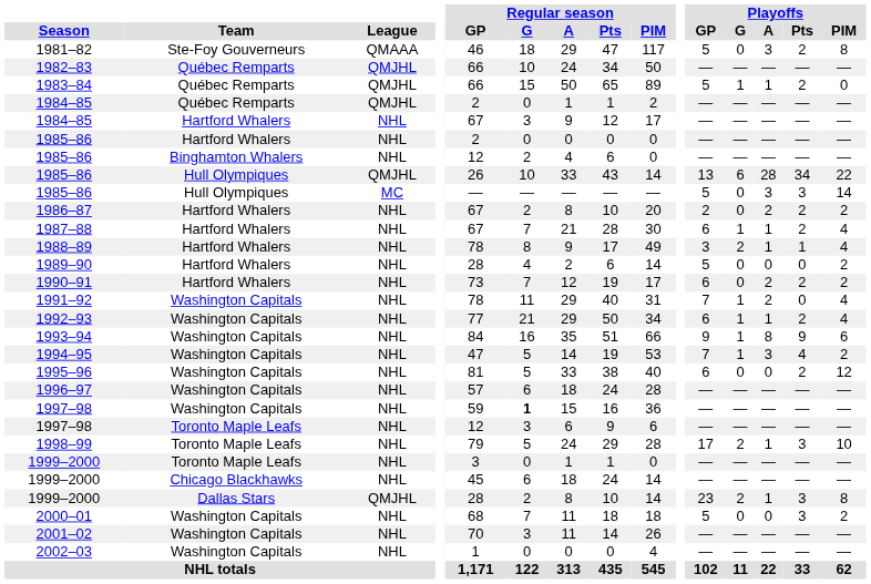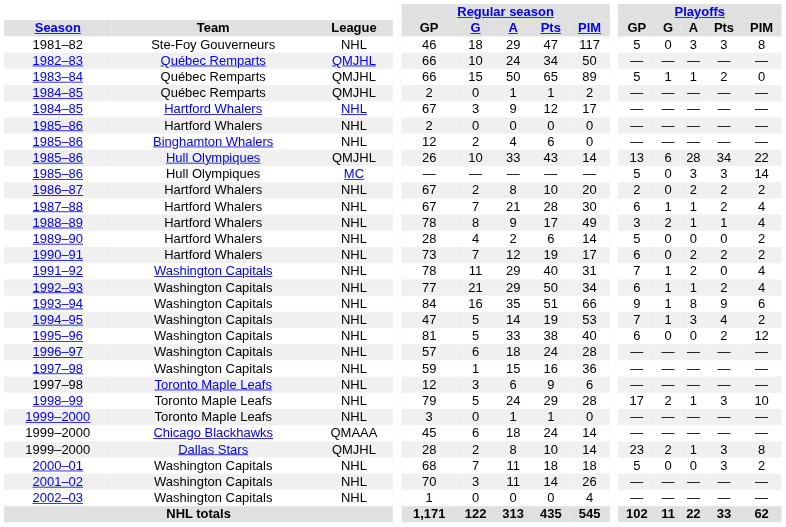 <table border="0" cellpadding="1" cellspacing="0" style="text-align:center; width:60em">
 <tr bgcolor="#e0e0e0">
 <th colspan="3" bgcolor="#ffffff"> </th>
 <th rowspan="99" bgcolor="#ffffff"> </th>
 <th colspan="5"><a href='#'>Regular season</a></th>
 <th rowspan="99" bgcolor="#ffffff"> </th>
 <th colspan="5"><a href='#'>Playoffs</a></th>
 </tr>
 <tr bgcolor="#e0e0e0">
 <th><a href='#'>Season</a></th>
 <th>Team</th>
 <th>League</th>
 <th>GP</th>
 <th><a href='#'>G</a></th>
 <th><a href='#'>A</a></th>
 <th><a href='#'>Pts</a></th>
 <th><a href='#'>PIM</a></th>
 <th>GP</th>
 <th>G</th>
 <th>A</th>
 <th>Pts</th>
 <th>PIM</th>
 </tr>
 <tr>
 <td>1981–82</td>
 <td>Ste-Foy Gouverneurs</td>
-<td>QMAAA</td>
+<td>NHL</td>
 <td>46</td>
 <td>18</td>
 <td>29</td>
 <td>47</td>
 <td>117</td>
 <td>5</td>
 <td>0</td>
 <td>3</td>
-<td>2</td>
+<td>3</td>
 <td>8</td>
 </tr>
 <tr bgcolor="#f0f0f0">
 <td><a href='#'>1982–83</a></td>
 <td><a href='#'>Québec Remparts</a></td>
 <td><a href='#'>QMJHL</a></td>
 <td>66</td>
 <td>10</td>
 <td>24</td>
 <td>34</td>
 <td>50</td>
 <td>—</td>
 <td>—</td>
 <td>—</td>
 <td>—</td>
 <td>—</td>
 </tr>
 <tr>
 <td><a href='#'>1983–84</a></td>
 <td>Québec Remparts</td>
 <td>QMJHL</td>
 <td>66</td>
 <td>15</td>
 <td>50</td>
 <td>65</td>
 <td>89</td>
 <td>5</td>
 <td>1</td>
 <td>1</td>
 <td>2</td>
 <td>0</td>
 </tr>
 <tr bgcolor="#f0f0f0">
 <td><a href='#'>1984–85</a></td>
 <td>Québec Remparts</td>
 <td>QMJHL</td>
 <td>2</td>
 <td>0</td>
 <td>1</td>
 <td>1</td>
 <td>2</td>
 <td>—</td>
 <td>—</td>
 <td>—</td>
 <td>—</td>
 <td>—</td>
 </tr>
 <tr>
 <td><a href='#'>1984–85</a></td>
 <td><a href='#'>Hartford Whalers</a></td>
 <td><a href='#'>NHL</a></td>
 <td>67</td>
 <td>3</td>
 <td>9</td>
 <td>12</td>
 <td>17</td>
 <td>—</td>
 <td>—</td>
 <td>—</td>
 <td>—</td>
 <td>—</td>
 </tr>
 <tr bgcolor="#f0f0f0">
 <td><a href='#'>1985–86</a></td>
 <td>Hartford Whalers</td>
 <td>NHL</td>
 <td>2</td>
 <td>0</td>
 <td>0</td>
 <td>0</td>
 <td>0</td>
 <td>—</td>
 <td>—</td>
 <td>—</td>
 <td>—</td>
 <td>—</td>
 </tr>
 <tr>
 <td><a href='#'>1985–86</a></td>
 <td><a href='#'>Binghamton Whalers</a></td>
 <td>NHL</td>
 <td>12</td>
 <td>2</td>
 <td>4</td>
 <td>6</td>
 <td>0</td>
 <td>—</td>
 <td>—</td>
 <td>—</td>
 <td>—</td>
 <td>—</td>
 </tr>
 <tr bgcolor="#f0f0f0">
 <td><a href='#'>1985–86</a></td>
 <td><a href='#'>Hull Olympiques</a></td>
 <td>QMJHL</td>
 <td>26</td>
 <td>10</td>
 <td>33</td>
 <td>43</td>
 <td>14</td>
 <td>13</td>
 <td>6</td>
 <td>28</td>
 <td>34</td>
 <td>22</td>
 </tr>
 <tr>
 <td><a href='#'>1985–86</a></td>
 <td>Hull Olympiques</td>
 <td><a href='#'>MC</a></td>
 <td>—</td>
 <td>—</td>
 <td>—</td>
 <td>—</td>
 <td>—</td>
 <td>5</td>
 <td>0</td>
 <td>3</td>
 <td>3</td>
 <td>14</td>
 </tr>
 <tr bgcolor="#f0f0f0">
 <td><a href='#'>1986–87</a></td>
 <td>Hartford Whalers</td>
 <td>NHL</td>
 <td>67</td>
 <td>2</td>
 <td>8</td>
 <td>10</td>
 <td>20</td>
 <td>2</td>
 <td>0</td>
 <td>2</td>
 <td>2</td>
 <td>2</td>
 </tr>
 <tr>
 <td><a href='#'>1987–88</a></td>
 <td>Hartford Whalers</td>
 <td>NHL</td>
 <td>67</td>
 <td>7</td>
 <td>21</td>
 <td>28</td>
 <td>30</td>
 <td>6</td>
 <td>1</td>
 <td>1</td>
 <td>2</td>
 <td>4</td>
 </tr>
 <tr bgcolor="#f0f0f0">
 <td><a href='#'>1988–89</a></td>
 <td>Hartford Whalers</td>
 <td>NHL</td>
 <td>78</td>
 <td>8</td>
 <td>9</td>
 <td>17</td>
 <td>49</td>
 <td>3</td>
 <td>2</td>
 <td>1</td>
 <td>1</td>
 <td>4</td>
 </tr>
 <tr>
 <td><a href='#'>1989–90</a></td>
 <td>Hartford Whalers</td>
 <td>NHL</td>
 <td>28</td>
 <td>4</td>
 <td>2</td>
 <td>6</td>
 <td>14</td>
 <td>5</td>
 <td>0</td>
 <td>0</td>
 <td>0</td>
 <td>2</td>
 </tr>
 <tr bgcolor="#f0f0f0">
 <td><a href='#'>1990–91</a></td>
 <td>Hartford Whalers</td>
 <td>NHL</td>
 <td>73</td>
 <td>7</td>
 <td>12</td>
 <td>19</td>
 <td>17</td>
 <td>6</td>
 <td>0</td>
 <td>2</td>
 <td>2</td>
 <td>2</td>
 </tr>
 <tr>
 <td><a href='#'>1991–92</a></td>
 <td><a href='#'>Washington Capitals</a></td>
 <td>NHL</td>
 <td>78</td>
 <td>11</td>
 <td>29</td>
 <td>40</td>
 <td>31</td>
 <td>7</td>
 <td>1</td>
 <td>2</td>
 <td>0</td>
 <td>4</td>
 </tr>
 <tr bgcolor="#f0f0f0">
 <td><a href='#'>1992–93</a></td>
 <td>Washington Capitals</td>
 <td>NHL</td>
 <td>77</td>
 <td>21</td>
 <td>29</td>
 <td>50</td>
 <td>34</td>
 <td>6</td>
 <td>1</td>
 <td>1</td>
 <td>2</td>
 <td>4</td>
 </tr>
 <tr>
 <td><a href='#'>1993–94</a></td>
 <td>Washington Capitals</td>
 <td>NHL</td>
 <td>84</td>
 <td>16</td>
 <td>35</td>
 <td>51</td>
 <td>66</td>
 <td>9</td>
 <td>1</td>
 <td>8</td>
 <td>9</td>
 <td>6</td>
 </tr>
 <tr bgcolor="#f0f0f0">
 <td><a href='#'>1994–95</a></td>
 <td>Washington Capitals</td>
 <td>NHL</td>
 <td>47</td>
 <td>5</td>
 <td>14</td>
 <td>19</td>
 <td>53</td>
 <td>7</td>
 <td>1</td>
 <td>3</td>
 <td>4</td>
 <td>2</td>
 </tr>
 <tr>
 <td><a href='#'>1995–96</a></td>
 <td>Washington Capitals</td>
 <td>NHL</td>
 <td>81</td>
 <td>5</td>
 <td>33</td>
 <td>38</td>
 <td>40</td>
 <td>6</td>
 <td>0</td>
 <td>0</td>
 <td>2</td>
 <td>12</td>
 </tr>
 <tr bgcolor="#f0f0f0">
 <td><a href='#'>1996–97</a></td>
 <td>Washington Capitals</td>
 <td>NHL</td>
 <td>57</td>
 <td>6</td>
 <td>18</td>
 <td>24</td>
 <td>28</td>
 <td>—</td>
 <td>—</td>
 <td>—</td>
 <td>—</td>
 <td>—</td>
 </tr>
 <tr>
 <td><a href='#'>1997–98</a></td>
 <td>Washington Capitals</td>
 <td>NHL</td>
 <td>59</td>
-<td><strong>1</strong></td>
+<td>1</td>
 <td>15</td>
 <td>16</td>
 <td>36</td>
 <td>—</td>
 <td>—</td>
 <td>—</td>
 <td>—</td>
 <td>—</td>
 </tr>
 <tr bgcolor="#f0f0f0">
 <td>1997–98</td>
 <td><a href='#'>Toronto Maple Leafs</a></td>
 <td>NHL</td>
 <td>12</td>
 <td>3</td>
 <td>6</td>
 <td>9</td>
 <td>6</td>
 <td>—</td>
 <td>—</td>
 <td>—</td>
 <td>—</td>
 <td>—</td>
 </tr>
 <tr>
 <td><a href='#'>1998–99</a></td>
 <td>Toronto Maple Leafs</td>
 <td>NHL</td>
 <td>79</td>
 <td>5</td>
 <td>24</td>
 <td>29</td>
 <td>28</td>
 <td>17</td>
 <td>2</td>
 <td>1</td>
 <td>3</td>
 <td>10</td>
 </tr>
 <tr bgcolor="#f0f0f0">
 <td><a href='#'>1999–2000</a></td>
 <td>Toronto Maple Leafs</td>
 <td>NHL</td>
 <td>3</td>
 <td>0</td>
 <td>1</td>
 <td>1</td>
 <td>0</td>
 <td>—</td>
 <td>—</td>
 <td>—</td>
 <td>—</td>
 <td>—</td>
 </tr>
 <tr>
 <td>1999–2000</td>
 <td><a href='#'>Chicago Blackhawks</a></td>
-<td>NHL</td>
+<td>QMAAA</td>
 <td>45</td>
 <td>6</td>
 <td>18</td>
 <td>24</td>
 <td>14</td>
 <td>—</td>
 <td>—</td>
 <td>—</td>
 <td>—</td>
 <td>—</td>
 </tr>
 <tr bgcolor="#f0f0f0">
 <td>1999–2000</td>
 <td><a href='#'>Dallas Stars</a></td>
 <td>QMJHL</td>
 <td>28</td>
 <td>2</td>
 <td>8</td>
 <td>10</td>
 <td>14</td>
 <td>23</td>
 <td>2</td>
 <td>1</td>
 <td>3</td>
 <td>8</td>
 </tr>
 <tr>
 <td><a href='#'>2000–01</a></td>
 <td>Washington Capitals</td>
 <td>NHL</td>
 <td>68</td>
 <td>7</td>
 <td>11</td>
 <td>18</td>
 <td>18</td>
 <td>5</td>
 <td>0</td>
 <td>0</td>
 <td>3</td>
 <td>2</td>
 </tr>
 <tr bgcolor="#f0f0f0">
 <td><a href='#'>2001–02</a></td>
 <td>Washington Capitals</td>
 <td>NHL</td>
 <td>70</td>
 <td>3</td>
 <td>11</td>
 <td>14</td>
 <td>26</td>
 <td>—</td>
 <td>—</td>
 <td>—</td>
 <td>—</td>
 <td>—</td>
 </tr>
 <tr>
 <td><a href='#'>2002–03</a></td>
 <td>Washington Capitals</td>
 <td>NHL</td>
 <td>1</td>
 <td>0</td>
 <td>0</td>
 <td>0</td>
 <td>4</td>
 <td>—</td>
 <td>—</td>
 <td>—</td>
 <td>—</td>
 <td>—</td>
 </tr>
 <tr bgcolor="#e0e0e0">
 <th colspan="3">NHL totals</th>
 <th>1,171</th>
 <th>122</th>
 <th>313</th>
 <th>435</th>
 <th>545</th>
 <th>102</th>
 <th>11</th>
 <th>22</th>
 <th>33</th>
 <th>62</th>
 </tr>
 </table>
